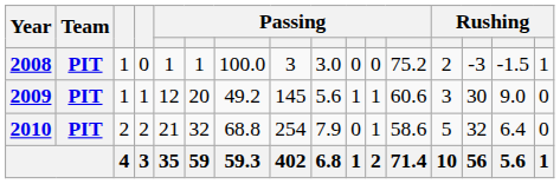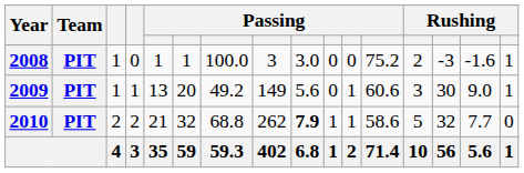 <table class="wikitable sortable" style="text-align:center">
 <tr>
 <th rowspan=2>Year</th>
 <th rowspan=2>Team</th>
 <th rowspan=2></th>
 <th rowspan=2></th>
 <th colspan=8>Passing</th>
 <th colspan=4>Rushing</th>
 </tr>
 <tr>
 <th></th>
 <th></th>
 <th></th>
 <th></th>
 <th></th>
 <th></th>
 <th></th>
 <th></th>
 <th></th>
 <th></th>
 <th></th>
 <th></th>
 </tr>
 <tr>
 <th><a href='#'>2008</a></th>
 <th><a href='#'>PIT</a></th>
 <td>1</td>
 <td>0</td>
 <td>1</td>
 <td>1</td>
 <td>100.0</td>
 <td>3</td>
 <td>3.0</td>
 <td>0</td>
 <td>0</td>
 <td>75.2</td>
 <td>2</td>
 <td>-3</td>
-<td>-1.5</td>
+<td>-1.6</td>
 <td>1</td>
 </tr>
 <tr>
 <th><a href='#'>2009</a></th>
 <th><a href='#'>PIT</a></th>
 <td>1</td>
 <td>1</td>
-<td>12</td>
+<td>13</td>
 <td>20</td>
 <td>49.2</td>
-<td>145</td>
+<td>149</td>
 <td>5.6</td>
-<td>1</td>
+<td>0</td>
 <td>1</td>
 <td>60.6</td>
 <td>3</td>
 <td>30</td>
 <td>9.0</td>
-<td>0</td>
+<td>1</td>
 </tr>
 <tr>
 <th><a href='#'>2010</a></th>
 <th><a href='#'>PIT</a></th>
 <td>2</td>
 <td>2</td>
 <td>21</td>
 <td>32</td>
 <td>68.8</td>
-<td>254</td>
-<td>7.9</td>
-<td>0</td>
+<td>262</td>
+<td><strong>7.9</strong></td>
+<td>1</td>
 <td>1</td>
 <td>58.6</td>
 <td>5</td>
 <td>32</td>
-<td>6.4</td>
+<td>7.7</td>
 <td>0</td>
 </tr>
 <tr class="sortbottom">
 <th colspan=2></th>
 <th>4</th>
 <th>3</th>
 <th>35</th>
 <th>59</th>
 <th>59.3</th>
 <th>402</th>
 <th>6.8</th>
 <th>1</th>
 <th>2</th>
 <th>71.4</th>
 <th>10</th>
 <th>56</th>
 <th>5.6</th>
 <th>1</th>
 </tr>
 </table>
